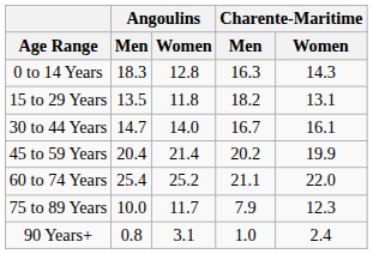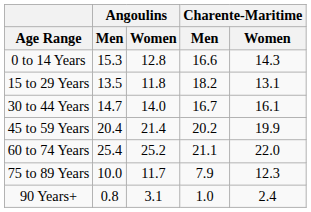 <table class="wikitable" style="text-align:center;">
 <tr>
 <th></th>
 <th colspan=2><strong>Angoulins</strong></th>
 <th colspan=2><strong>Charente-Maritime</strong></th>
 </tr>
 <tr>
 <th><strong>Age Range</strong></th>
 <th><strong>Men</strong></th>
 <th><strong>Women</strong></th>
 <th><strong>Men</strong></th>
 <th><strong>Women</strong></th>
 </tr>
 <tr>
 <td>0 to 14 Years</td>
-<td>18.3</td>
+<td>15.3</td>
 <td>12.8</td>
-<td>16.3</td>
+<td>16.6</td>
 <td>14.3</td>
 </tr>
 <tr>
 <td>15 to 29 Years</td>
 <td>13.5</td>
 <td>11.8</td>
 <td>18.2</td>
 <td>13.1</td>
 </tr>
 <tr>
 <td>30 to 44 Years</td>
 <td>14.7</td>
 <td>14.0</td>
 <td>16.7</td>
 <td>16.1</td>
 </tr>
 <tr>
 <td>45 to 59 Years</td>
 <td>20.4</td>
 <td>21.4</td>
 <td>20.2</td>
 <td>19.9</td>
 </tr>
 <tr>
 <td>60 to 74 Years</td>
 <td>25.4</td>
 <td>25.2</td>
 <td>21.1</td>
 <td>22.0</td>
 </tr>
 <tr>
 <td>75 to 89 Years</td>
 <td>10.0</td>
 <td>11.7</td>
 <td>7.9</td>
 <td>12.3</td>
 </tr>
 <tr>
 <td>90 Years+</td>
 <td>0.8</td>
 <td>3.1</td>
 <td>1.0</td>
 <td>2.4</td>
 </tr>
 </table>
